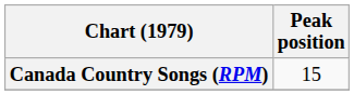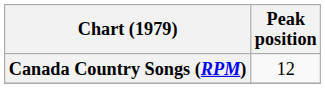 <table class="wikitable sortable plainrowheaders" style="text-align:center">
 <tr>
 <th scope="col">Chart (1979)</th>
 <th scope="col">Peak<br> position</th>
 </tr>
 <tr>
 <th scope="row">Canada Country Songs (<em><a href='#'>RPM</a></em>)</th>
-<td>15</td>
+<td>12</td>
 </tr>
 <tr>
 </tr>
 <tr>
 </tr>
 </table>
